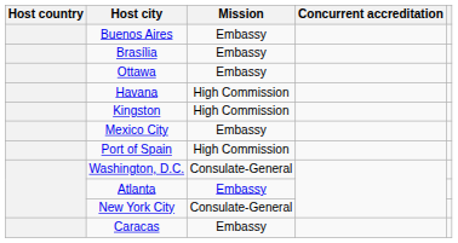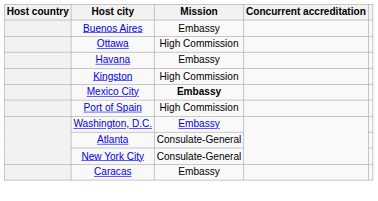 <table class="wikitable plainrowheaders" style="text-align:center;">
 <tr>
 <th scope="col">Host country</th>
 <th scope="col">Host city</th>
 <th scope="col">Mission</th>
 <th scope="col">Concurrent accreditation</th>
 <th scope="col"></th>
 </tr>
 <tr>
 <th scope="row"></th>
 <td><a href='#'>Buenos Aires</a></td>
 <td>Embassy</td>
 <td></td>
 <td></td>
 </tr>
 <tr>
 <th scope="row"></th>
-<td><a href='#'>Brasília</a></td>
-<td>Embassy</td>
-<td></td>
-<td></td>
-</tr>
-<tr>
-<th scope="row"></th>
 <td><a href='#'>Ottawa</a></td>
-<td>Embassy</td>
+<td>High Commission</td>
 <td></td>
 <td></td>
 </tr>
 <tr>
 <th scope="row"></th>
 <td><a href='#'>Havana</a></td>
-<td>High Commission</td>
+<td>Embassy</td>
 <td></td>
 <td></td>
 </tr>
 <tr>
 <th scope="row"></th>
 <td><a href='#'>Kingston</a></td>
 <td>High Commission</td>
 <td></td>
 <td></td>
 </tr>
 <tr>
 <th scope="row"></th>
 <td><a href='#'>Mexico City</a></td>
-<td>Embassy</td>
+<td><strong>Embassy</strong></td>
 <td></td>
 <td></td>
 </tr>
 <tr>
 <th scope="row"></th>
 <td><a href='#'>Port of Spain</a></td>
 <td>High Commission</td>
 <td></td>
 <td></td>
 </tr>
 <tr>
 <th scope="row" rowspan="3"></th>
 <td><a href='#'>Washington, D.C.</a></td>
-<td>Consulate-General</td>
+<td><a href='#'>Embassy</a></td>
 <td rowspan="3"></td>
 <td></td>
 </tr>
 <tr>
 <td><a href='#'>Atlanta</a></td>
-<td><a href='#'>Embassy</a></td>
+<td>Consulate-General</td>
 <td></td>
 </tr>
 <tr>
 <td><a href='#'>New York City</a></td>
 <td>Consulate-General</td>
 <td></td>
 </tr>
 <tr>
 <th scope="row"></th>
 <td><a href='#'>Caracas</a></td>
 <td>Embassy</td>
 <td></td>
 <td></td>
 </tr>
 </table>
